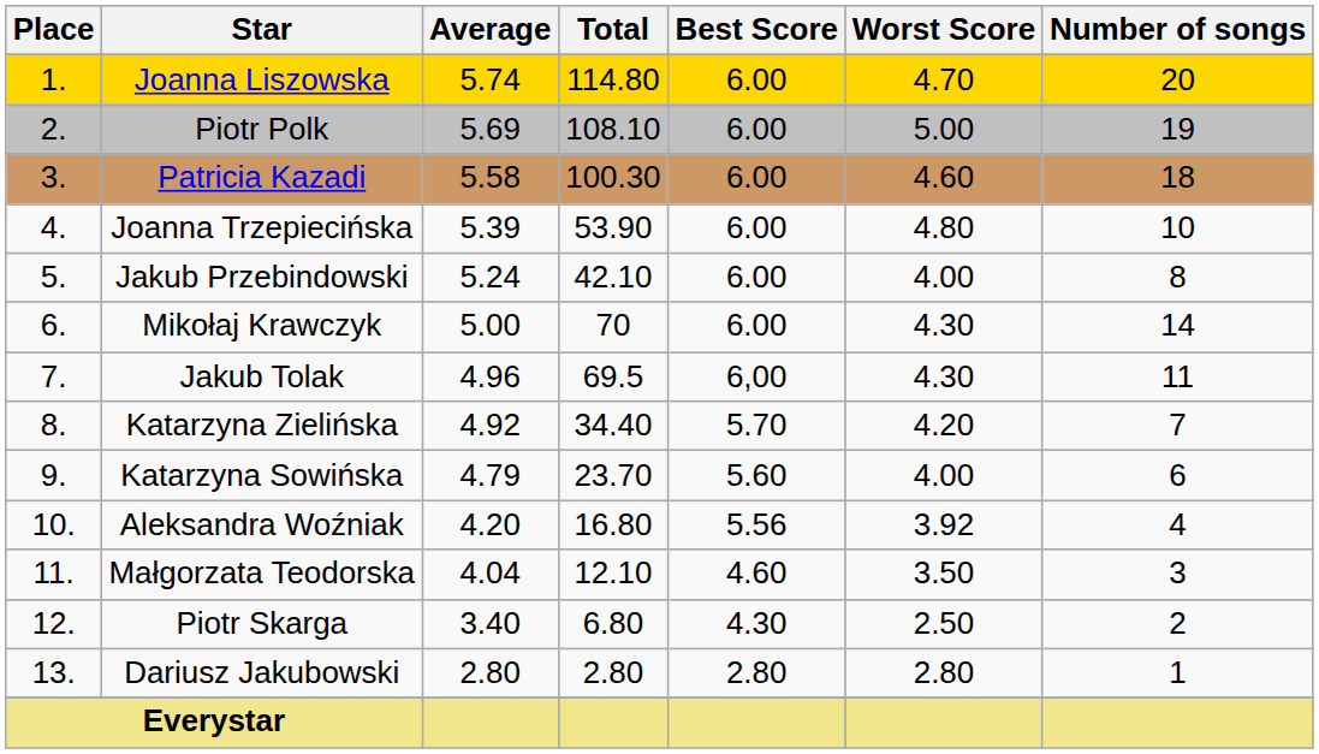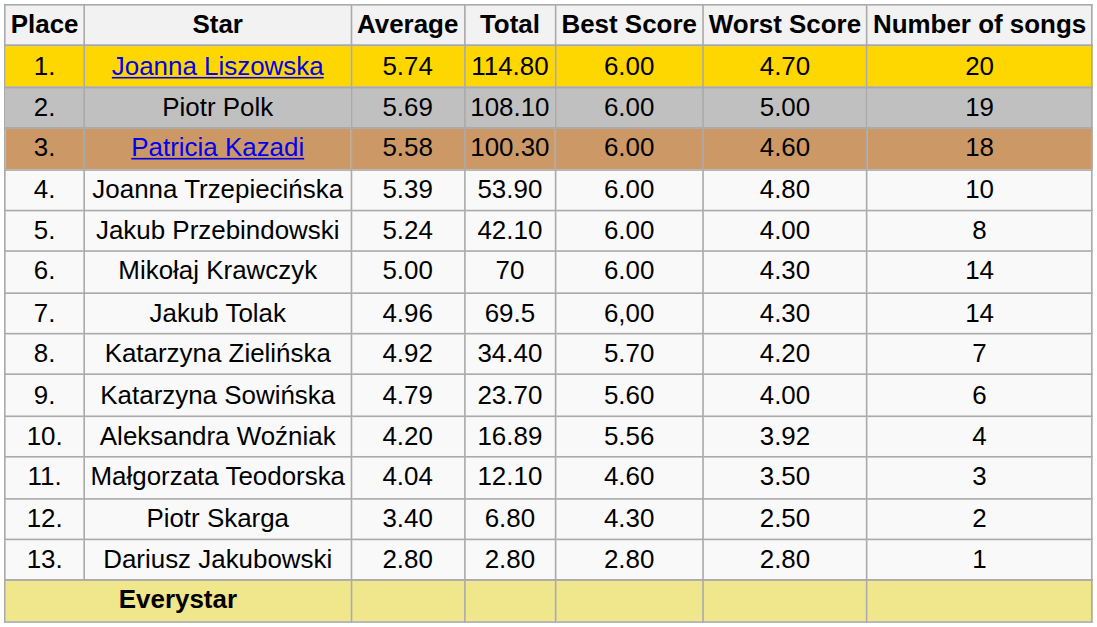 <table class="sortable wikitable">
 <tr>
 <th>Place</th>
 <th>Star</th>
 <th>Average</th>
 <th>Total</th>
 <th>Best Score</th>
 <th>Worst Score</th>
 <th>Number of songs</th>
 </tr>
 <tr -->
 </tr>
 <tr bgcolor="gold">
 <td align="center">1.</td>
 <td align="center"><a href='#'>Joanna Liszowska</a></td>
 <td align="center">5.74</td>
 <td align="center">114.80</td>
 <td align="center">6.00</td>
 <td align="center">4.70</td>
 <td align="center">20</td>
 </tr>
 <tr -->
 </tr>
 <tr bgcolor="silver">
 <td align="center">2.</td>
 <td align="center">Piotr Polk</td>
 <td align="center">5.69</td>
 <td align="center">108.10</td>
 <td align="center">6.00</td>
 <td align="center">5.00</td>
 <td align="center">19</td>
 </tr>
 <tr -->
 </tr>
 <tr bgcolor="#cc9966">
 <td align="center">3.</td>
 <td align="center"><a href='#'>Patricia Kazadi</a></td>
 <td align="center">5.58</td>
 <td align="center">100.30</td>
 <td align="center">6.00</td>
 <td align="center">4.60</td>
 <td align="center">18</td>
 </tr>
 <tr -->
 <td align="center">4.</td>
 <td align="center">Joanna Trzepiecińska</td>
 <td align="center">5.39</td>
 <td align="center">53.90</td>
 <td align="center">6.00</td>
 <td align="center">4.80</td>
 <td align="center">10</td>
 </tr>
 <tr -->
 <td align="center">5.</td>
 <td align="center">Jakub Przebindowski</td>
 <td align="center">5.24</td>
 <td align="center">42.10</td>
 <td align="center">6.00</td>
 <td align="center">4.00</td>
 <td align="center">8</td>
 </tr>
 <tr -->
 <td align="center">6.</td>
 <td align="center">Mikołaj Krawczyk</td>
 <td align="center">5.00</td>
 <td align="center">70</td>
 <td align="center">6.00</td>
 <td align="center">4.30</td>
 <td align="center">14</td>
 </tr>
 <tr -->
 <td align="center">7.</td>
 <td align="center">Jakub Tolak</td>
 <td align="center">4.96</td>
 <td align="center">69.5</td>
 <td align="center">6,00</td>
 <td align="center">4.30</td>
-<td align="center">11</td>
+<td align="center">14</td>
 </tr>
 <tr -->
 <td align="center">8.</td>
 <td align="center">Katarzyna Zielińska</td>
 <td align="center">4.92</td>
 <td align="center">34.40</td>
 <td align="center">5.70</td>
 <td align="center">4.20</td>
 <td align="center">7</td>
 </tr>
 <tr -->
 <td align="center">9.</td>
 <td align="center">Katarzyna Sowińska</td>
 <td align="center">4.79</td>
 <td align="center">23.70</td>
 <td align="center">5.60</td>
 <td align="center">4.00</td>
 <td align="center">6</td>
 </tr>
 <tr -->
 <td align="center">10.</td>
 <td align="center">Aleksandra Woźniak</td>
 <td align="center">4.20</td>
-<td align="center">16.80</td>
+<td align="center">16.89</td>
 <td align="center">5.56</td>
 <td align="center">3.92</td>
 <td align="center">4</td>
 </tr>
 <tr -->
 <td align="center">11.</td>
 <td align="center">Małgorzata Teodorska</td>
 <td align="center">4.04</td>
 <td align="center">12.10</td>
 <td align="center">4.60</td>
 <td align="center">3.50</td>
 <td align="center">3</td>
 </tr>
 <tr -->
 <td align="center">12.</td>
 <td align="center">Piotr Skarga</td>
 <td align="center">3.40</td>
 <td align="center">6.80</td>
 <td align="center">4.30</td>
 <td align="center">2.50</td>
 <td align="center">2</td>
 </tr>
 <tr -->
 <td align="center">13.</td>
 <td align="center">Dariusz Jakubowski</td>
 <td align="center">2.80</td>
 <td align="center">2.80</td>
 <td align="center">2.80</td>
 <td align="center">2.80</td>
 <td align="center">1</td>
 </tr>
 <tr -->
 </tr>
 <tr bgcolor='Khaki'>
 <td align="center" colspan=2><strong>Everystar</strong></td>
 <td align="center"></td>
 <td align="center"></td>
 <td align="center"></td>
 <td align="center"></td>
 <td align="center"></td>
 </tr>
 </table>
